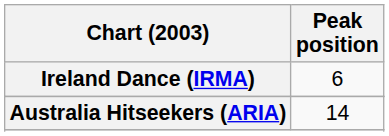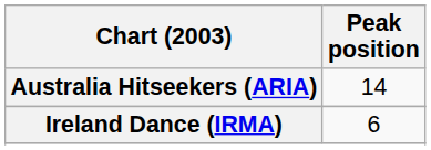 <table class="wikitable sortable plainrowheaders" style="text-align:center">
 <tr>
 <th>Chart (2003)</th>
 <th>Peak<br>position</th>
+</tr>
+<tr>
+<th scope="row">Australia Hitseekers (<a href='#'>ARIA</a>)</th>
+<td>14</td>
+</tr>
+<tr>
+</tr>
+<tr>
+</tr>
+<tr>
 </tr>
 <tr>
 <th scope="row">Ireland Dance (<a href='#'>IRMA</a>)</th>
 <td>6</td>
 </tr>
 <tr>
 </tr>
 <tr>
 </tr>
 <tr>
 </tr>
-<tr>
-<th scope="row">Australia Hitseekers (<a href='#'>ARIA</a>)</th>
-<td>14</td>
-</tr>
-<tr>
-</tr>
-<tr>
-</tr>
-<tr>
-</tr>
 </table>
